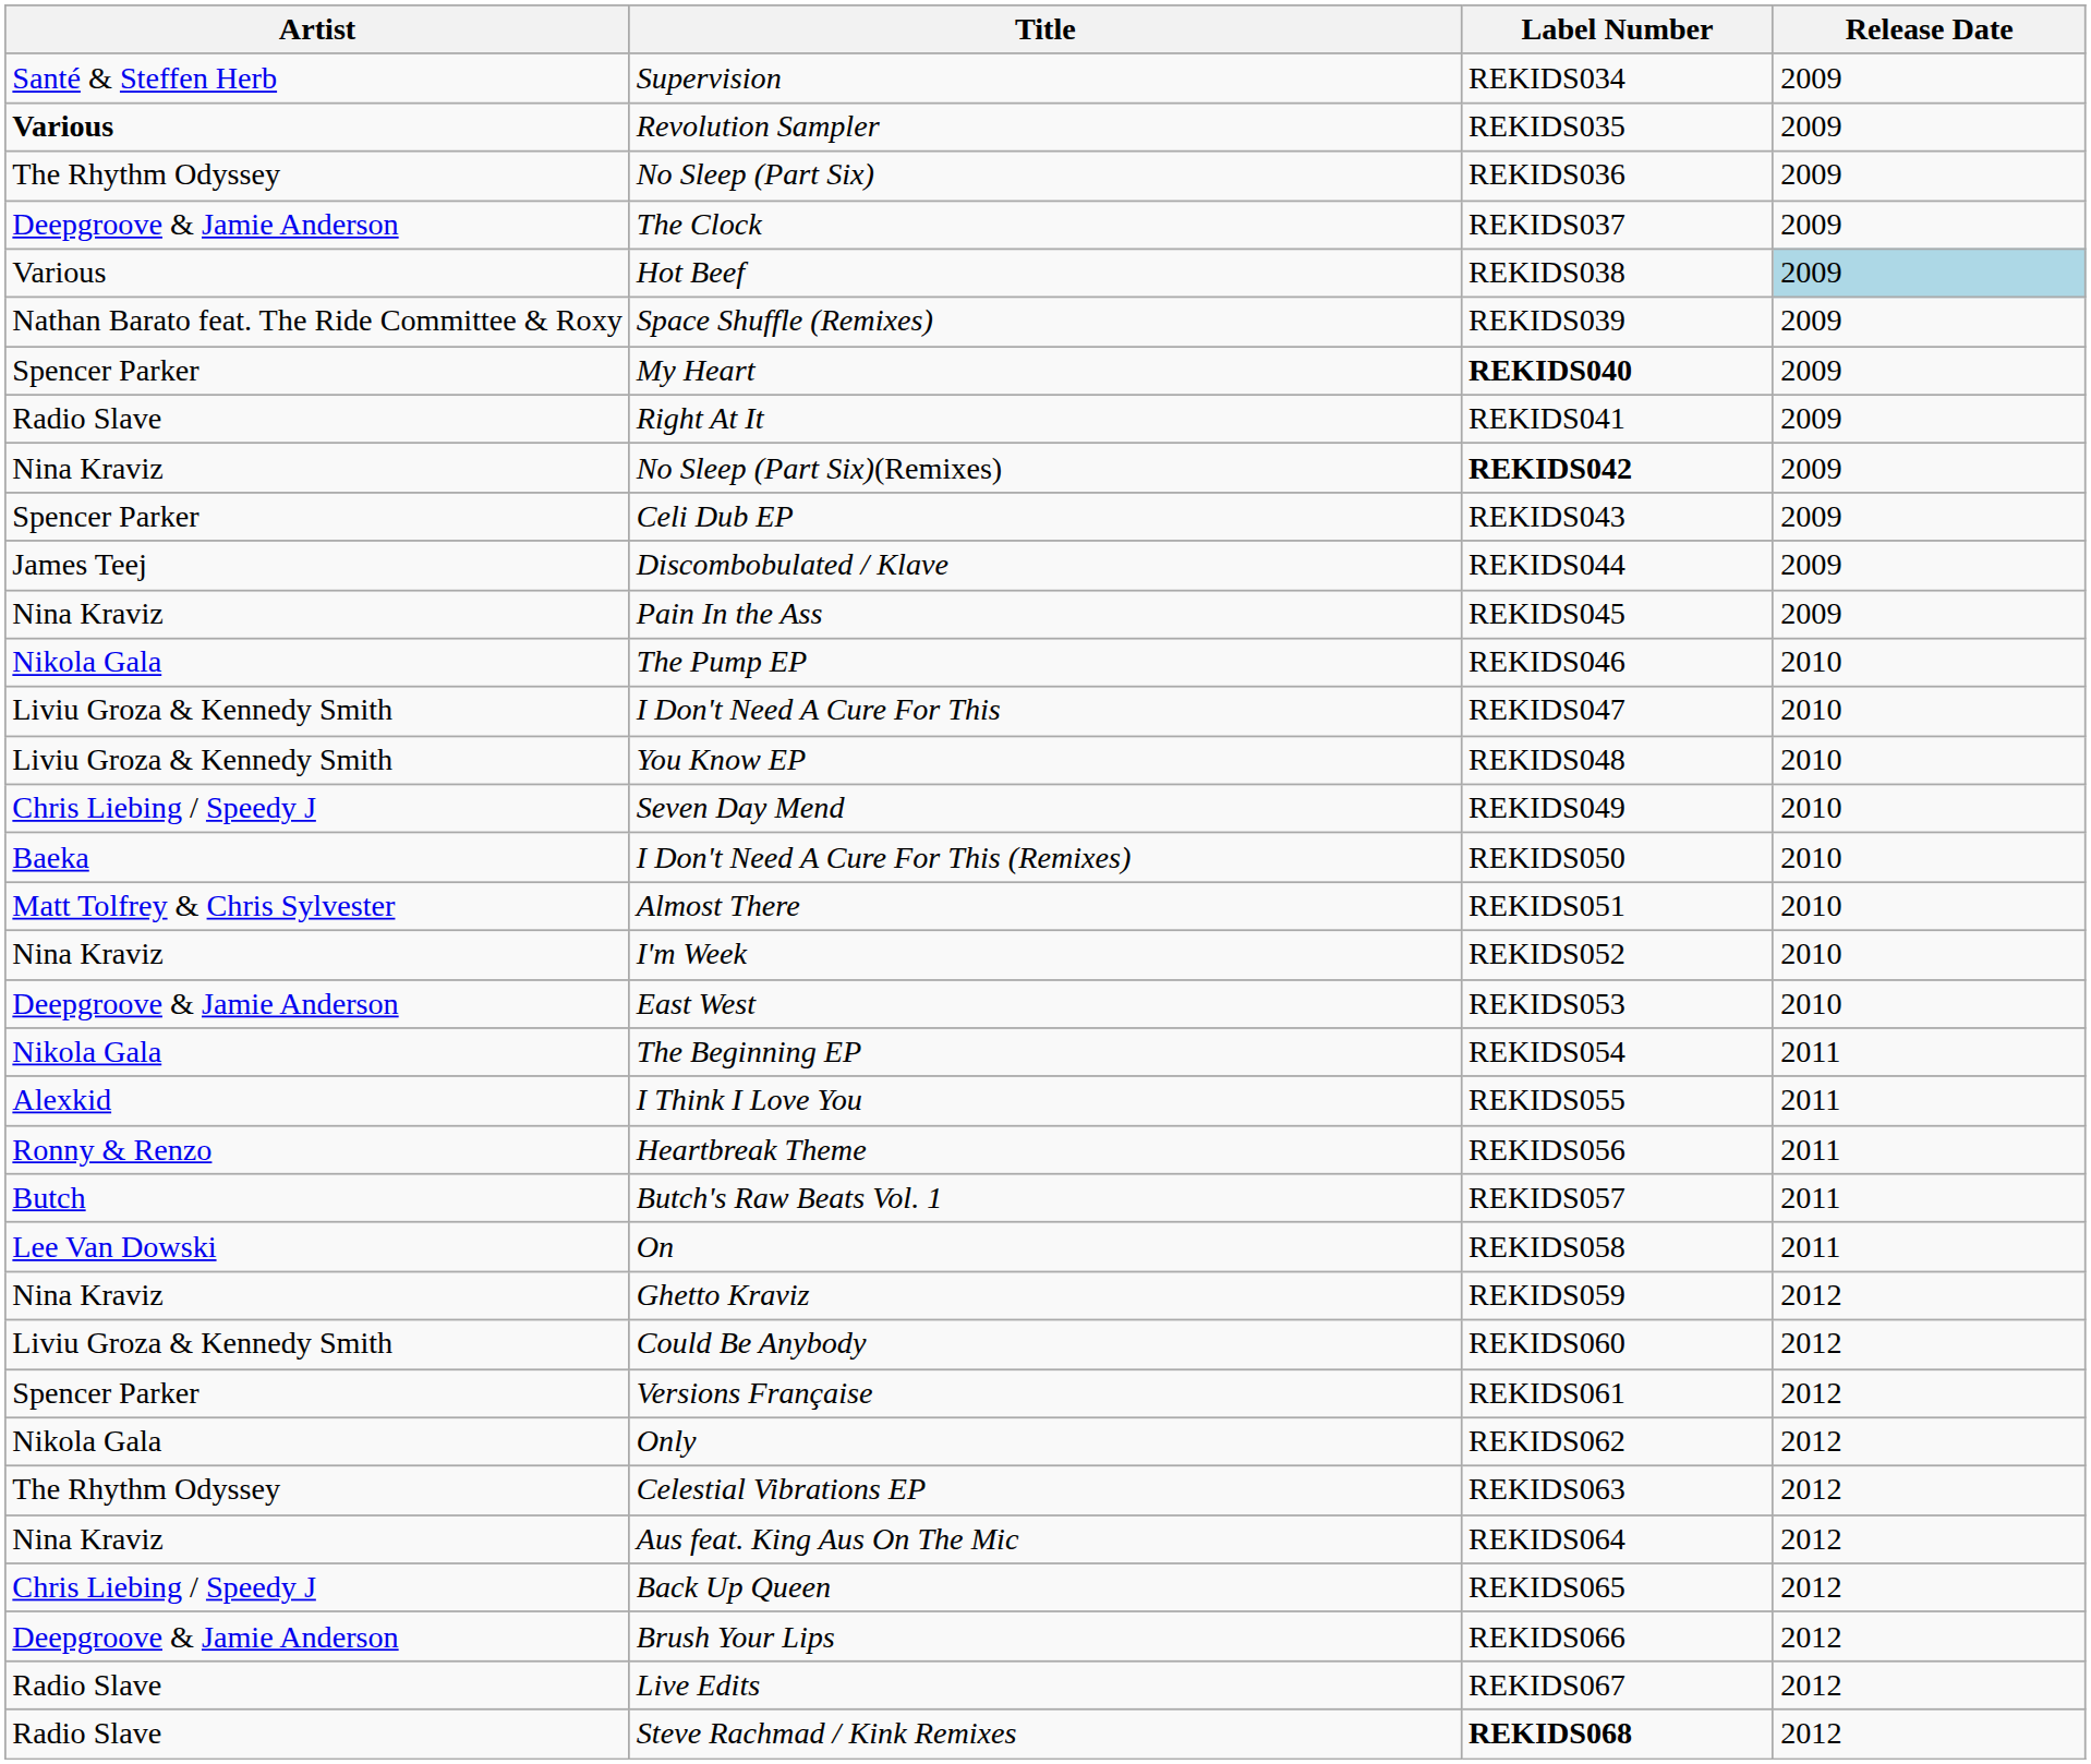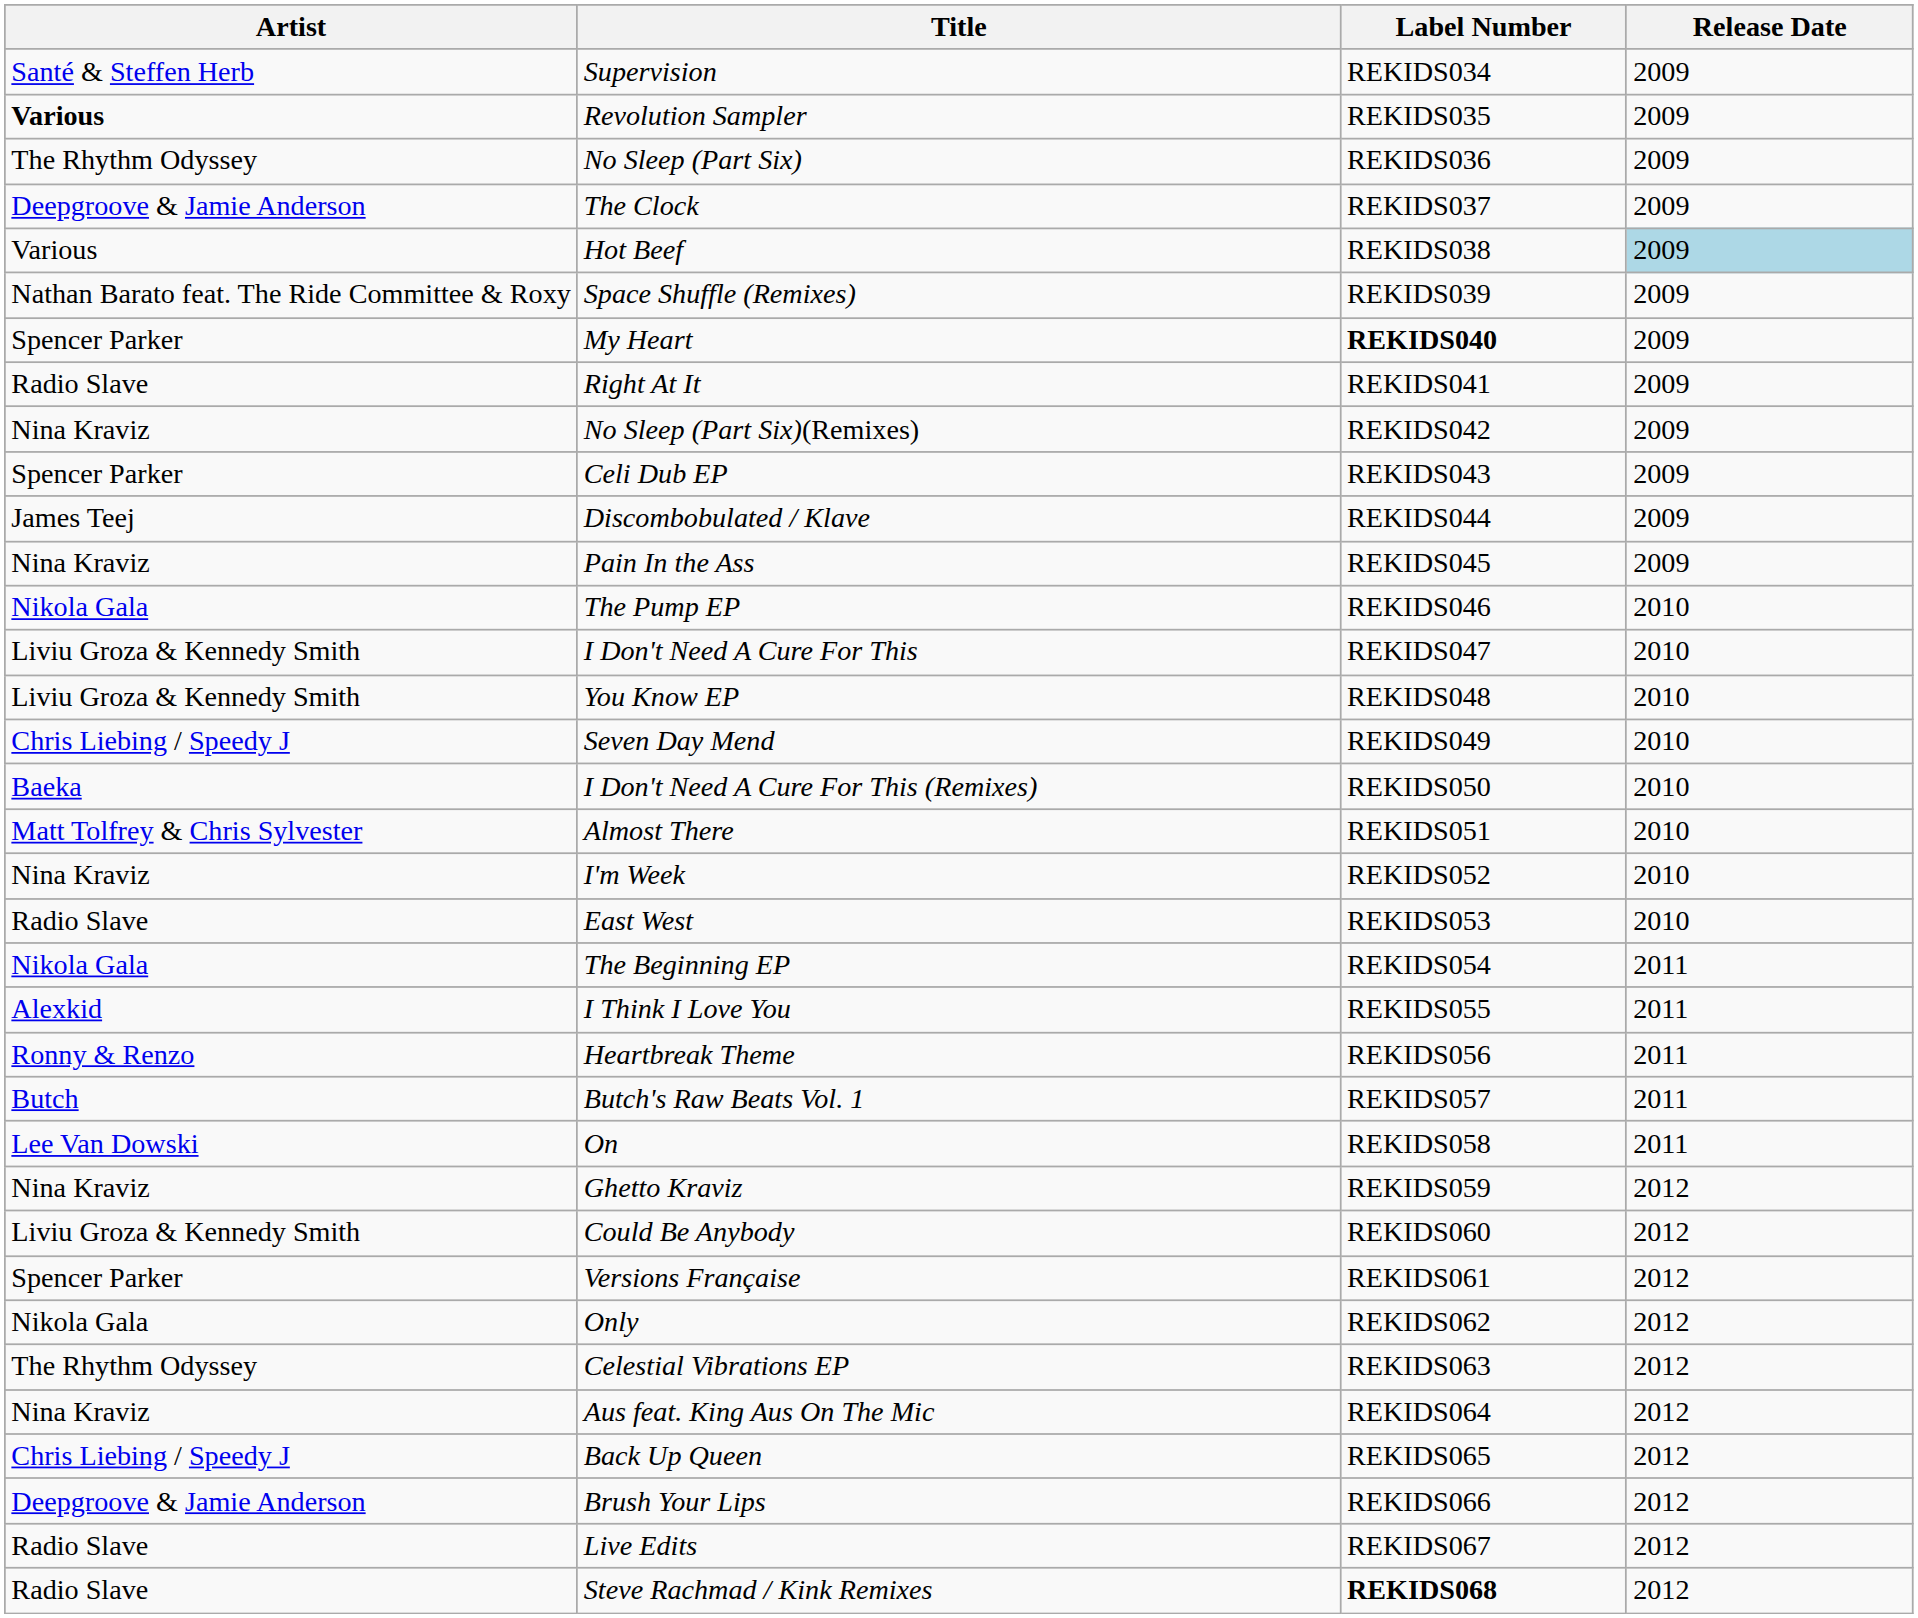 <table class= wikitable>
 <tr>
 <th width="30%">Artist</th>
 <th width="40%">Title</th>
 <th width="15%">Label Number</th>
 <th width="15%">Release Date</th>
 </tr>
 <tr>
 <td><a href='#'>Santé</a> & <a href='#'>Steffen Herb</a></td>
 <td><em>Supervision</em></td>
 <td>REKIDS034</td>
 <td>2009</td>
 </tr>
 <tr>
 <td><strong>Various</strong></td>
 <td><em>Revolution Sampler</em></td>
 <td>REKIDS035</td>
 <td>2009</td>
 </tr>
 <tr>
 <td>The Rhythm Odyssey</td>
 <td><em>No Sleep (Part Six)</em></td>
 <td>REKIDS036</td>
 <td>2009</td>
 </tr>
 <tr>
 <td><a href='#'>Deepgroove</a> & <a href='#'>Jamie Anderson</a></td>
 <td><em>The Clock</em></td>
 <td>REKIDS037</td>
 <td>2009</td>
 </tr>
 <tr>
 <td>Various</td>
 <td><em>Hot Beef</em></td>
 <td>REKIDS038</td>
 <td style="background: lightblue;">2009</td>
 </tr>
 <tr>
 <td>Nathan Barato feat. The Ride Committee & Roxy</td>
 <td><em>Space Shuffle (Remixes)</em></td>
 <td>REKIDS039</td>
 <td>2009</td>
 </tr>
 <tr>
 <td>Spencer Parker</td>
 <td><em>My Heart</em></td>
 <td><strong>REKIDS040</strong></td>
 <td>2009</td>
 </tr>
 <tr>
 <td>Radio Slave</td>
 <td><em>Right At It</em></td>
 <td>REKIDS041</td>
 <td>2009</td>
 </tr>
 <tr>
 <td>Nina Kraviz</td>
 <td><em>No Sleep (Part Six)</em>(Remixes)</td>
-<td><strong>REKIDS042</strong></td>
+<td>REKIDS042</td>
 <td>2009</td>
 </tr>
 <tr>
 <td>Spencer Parker</td>
 <td><em>Celi Dub EP</em></td>
 <td>REKIDS043</td>
 <td>2009</td>
 </tr>
 <tr>
 <td>James Teej</td>
 <td><em>Discombobulated / Klave</em></td>
 <td>REKIDS044</td>
 <td>2009</td>
 </tr>
 <tr>
 <td>Nina Kraviz</td>
 <td><em>Pain In the Ass</em></td>
 <td>REKIDS045</td>
 <td>2009</td>
 </tr>
 <tr>
 <td><a href='#'>Nikola Gala</a></td>
 <td><em>The Pump EP</em></td>
 <td>REKIDS046</td>
 <td>2010</td>
 </tr>
 <tr>
 <td>Liviu Groza & Kennedy Smith</td>
 <td><em>I Don't Need A Cure For This</em></td>
 <td>REKIDS047</td>
 <td>2010</td>
 </tr>
 <tr>
 <td>Liviu Groza & Kennedy Smith</td>
 <td><em>You Know EP</em></td>
 <td>REKIDS048</td>
 <td>2010</td>
 </tr>
 <tr>
 <td><a href='#'>Chris Liebing</a> / <a href='#'>Speedy J</a></td>
 <td><em>Seven Day Mend</em></td>
 <td>REKIDS049</td>
 <td>2010</td>
 </tr>
 <tr>
 <td><a href='#'>Baeka</a></td>
 <td><em>I Don't Need A Cure For This (Remixes)</em></td>
 <td>REKIDS050</td>
 <td>2010</td>
 </tr>
 <tr>
 <td><a href='#'>Matt Tolfrey</a> & <a href='#'>Chris Sylvester</a></td>
 <td><em>Almost There</em></td>
 <td>REKIDS051</td>
 <td>2010</td>
 </tr>
 <tr>
 <td>Nina Kraviz</td>
 <td><em>I'm Week</em></td>
 <td>REKIDS052</td>
 <td>2010</td>
 </tr>
 <tr>
-<td><a href='#'>Deepgroove</a> & <a href='#'>Jamie Anderson</a></td>
+<td>Radio Slave</td>
 <td><em>East West</em></td>
 <td>REKIDS053</td>
 <td>2010</td>
 </tr>
 <tr>
 <td><a href='#'>Nikola Gala</a></td>
 <td><em>The Beginning EP</em></td>
 <td>REKIDS054</td>
 <td>2011</td>
 </tr>
 <tr>
 <td><a href='#'>Alexkid</a></td>
 <td><em>I Think I Love You</em></td>
 <td>REKIDS055</td>
 <td>2011</td>
 </tr>
 <tr>
 <td><a href='#'>Ronny & Renzo</a></td>
 <td><em>Heartbreak Theme</em></td>
 <td>REKIDS056</td>
 <td>2011</td>
 </tr>
 <tr>
 <td><a href='#'>Butch</a></td>
 <td><em>Butch's Raw Beats Vol. 1</em></td>
 <td>REKIDS057</td>
 <td>2011</td>
 </tr>
 <tr>
 <td><a href='#'>Lee Van Dowski</a></td>
 <td><em>On</em></td>
 <td>REKIDS058</td>
 <td>2011</td>
 </tr>
 <tr>
 <td>Nina Kraviz</td>
 <td><em>Ghetto Kraviz</em></td>
 <td>REKIDS059</td>
 <td>2012</td>
 </tr>
 <tr>
 <td>Liviu Groza & Kennedy Smith</td>
 <td><em>Could Be Anybody</em></td>
 <td>REKIDS060</td>
 <td>2012</td>
 </tr>
 <tr>
 <td>Spencer Parker</td>
 <td><em>Versions Française</em></td>
 <td>REKIDS061</td>
 <td>2012</td>
 </tr>
 <tr>
 <td>Nikola Gala</td>
 <td><em>Only</em></td>
 <td>REKIDS062</td>
 <td>2012</td>
 </tr>
 <tr>
 <td>The Rhythm Odyssey</td>
 <td><em>Celestial Vibrations EP</em></td>
 <td>REKIDS063</td>
 <td>2012</td>
 </tr>
 <tr>
 <td>Nina Kraviz</td>
 <td><em>Aus feat. King Aus On The Mic</em></td>
 <td>REKIDS064</td>
 <td>2012</td>
 </tr>
 <tr>
 <td><a href='#'>Chris Liebing</a> / <a href='#'>Speedy J</a></td>
 <td><em>Back Up Queen</em></td>
 <td>REKIDS065</td>
 <td>2012</td>
 </tr>
 <tr>
 <td><a href='#'>Deepgroove</a> & <a href='#'>Jamie Anderson</a></td>
 <td><em>Brush Your Lips</em></td>
 <td>REKIDS066</td>
 <td>2012</td>
 </tr>
 <tr>
 <td>Radio Slave</td>
 <td><em>Live Edits</em></td>
 <td>REKIDS067</td>
 <td>2012</td>
 </tr>
 <tr>
 <td>Radio Slave</td>
 <td><em>Steve Rachmad / Kink Remixes</em></td>
 <td><strong>REKIDS068</strong></td>
 <td>2012</td>
 </tr>
 </table>
